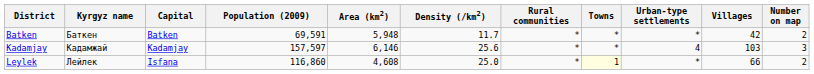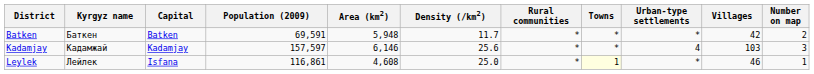 <table class="wikitable sortable" width=98%>
 <tr>
 <th>District</th>
 <th>Kyrgyz name</th>
 <th>Capital</th>
 <th>Population (2009)</th>
 <th>Area (km<sup>2</sup>)</th>
 <th>Density (/km<sup>2</sup>)</th>
 <th>Rural<br>communities</th>
 <th>Towns</th>
 <th>Urban-type<br>settlements</th>
 <th>Villages</th>
 <th>Number<br>on map</th>
 </tr>
 <tr>
 <td><a href='#'>Batken</a></td>
 <td>Баткен</td>
 <td><a href='#'>Batken</a></td>
 <td align="right">69,591</td>
 <td align="right">5,948</td>
 <td align="right">11.7</td>
 <td align="right">*</td>
 <td align="right">*</td>
 <td align="right">*</td>
 <td align="right">42</td>
 <td align="right">2</td>
 </tr>
 <tr>
 <td><a href='#'>Kadamjay</a></td>
 <td>Кадамжай</td>
 <td><a href='#'>Kadamjay</a></td>
 <td align="right">157,597</td>
 <td align="right">6,146</td>
 <td align="right">25.6</td>
 <td align="right">*</td>
 <td align="right">*</td>
 <td align="right">4</td>
 <td align="right">103</td>
 <td align="right">3</td>
 </tr>
 <tr>
 <td><a href='#'>Leylek</a></td>
 <td>Лейлек</td>
 <td><a href='#'>Isfana</a></td>
-<td align="right">116,860</td>
+<td align="right">116,861</td>
 <td align="right">4,608</td>
 <td align="right">25.0</td>
 <td align="right">*</td>
 <td align="right" style="background: lightyellow;">1</td>
 <td align="right">*</td>
-<td align="right">66</td>
-<td align="right">2</td>
+<td align="right">46</td>
+<td align="right">1</td>
 </tr>
 </table>
